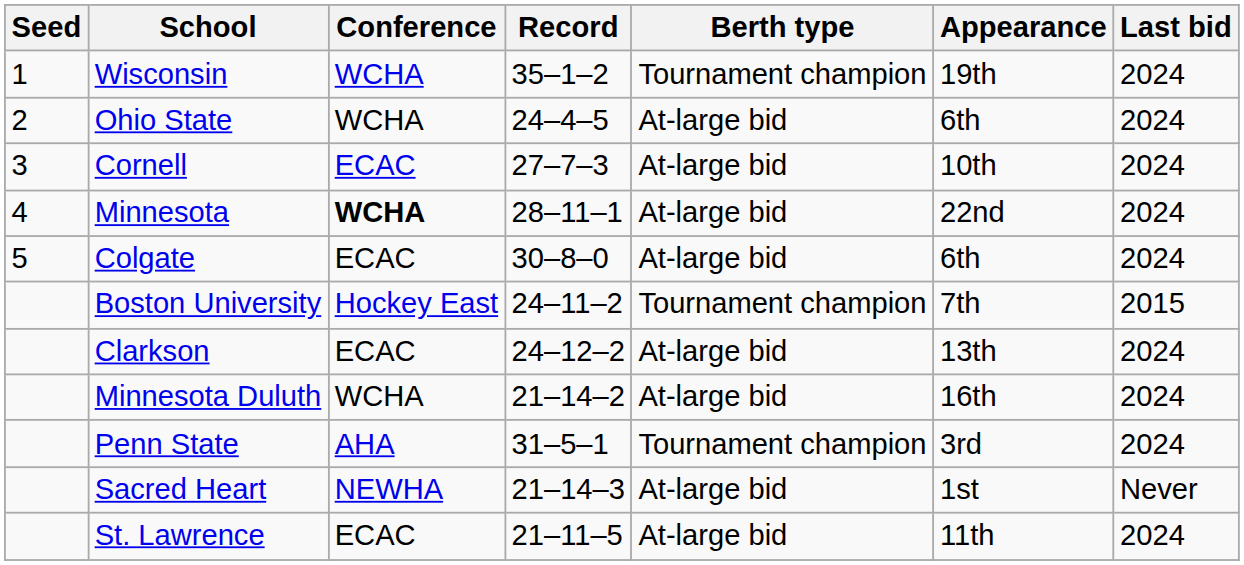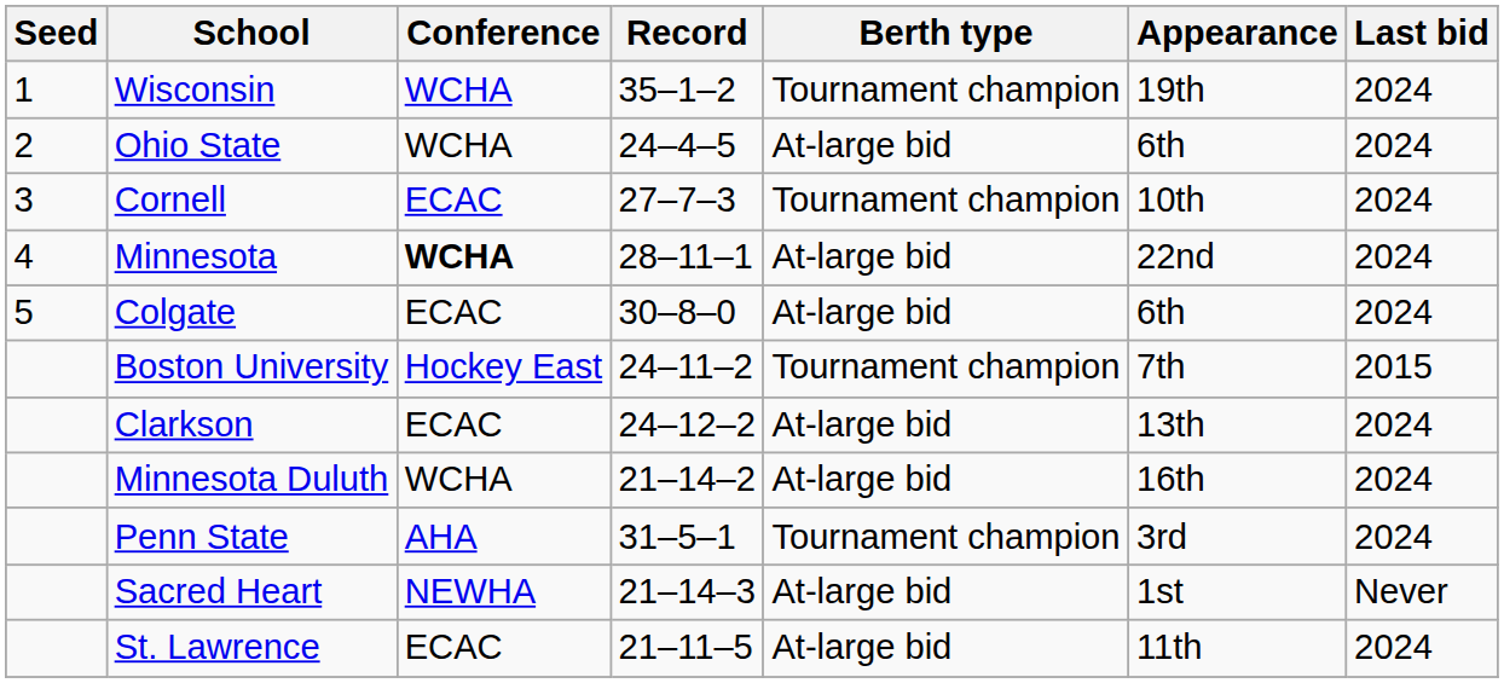 <table class="wikitable">
 <tr>
 <th>Seed</th>
 <th>School</th>
 <th>Conference</th>
 <th>Record</th>
 <th>Berth type</th>
 <th>Appearance</th>
 <th>Last bid</th>
 </tr>
 <tr>
 <td>1</td>
 <td><a href='#'>Wisconsin</a></td>
 <td><a href='#'>WCHA</a></td>
 <td>35–1–2</td>
 <td>Tournament champion</td>
 <td>19th</td>
 <td>2024</td>
 </tr>
 <tr>
 <td>2</td>
 <td><a href='#'>Ohio State</a></td>
 <td>WCHA</td>
 <td>24–4–5</td>
 <td>At-large bid</td>
 <td>6th</td>
 <td>2024</td>
 </tr>
 <tr>
 <td>3</td>
 <td><a href='#'>Cornell</a></td>
 <td><a href='#'>ECAC</a></td>
 <td>27–7–3</td>
-<td>At-large bid</td>
+<td>Tournament champion</td>
 <td>10th</td>
 <td>2024</td>
 </tr>
 <tr>
 <td>4</td>
 <td><a href='#'>Minnesota</a></td>
 <td><strong>WCHA</strong></td>
 <td>28–11–1</td>
 <td>At-large bid</td>
 <td>22nd</td>
 <td>2024</td>
 </tr>
 <tr>
 <td>5</td>
 <td><a href='#'>Colgate</a></td>
 <td>ECAC</td>
 <td>30–8–0</td>
 <td>At-large bid</td>
 <td>6th</td>
 <td>2024</td>
 </tr>
 <tr>
 <td></td>
 <td><a href='#'>Boston University</a></td>
 <td><a href='#'>Hockey East</a></td>
 <td>24–11–2</td>
 <td>Tournament champion</td>
 <td>7th</td>
 <td>2015</td>
 </tr>
 <tr>
 <td></td>
 <td><a href='#'>Clarkson</a></td>
 <td>ECAC</td>
 <td>24–12–2</td>
 <td>At-large bid</td>
 <td>13th</td>
 <td>2024</td>
 </tr>
 <tr>
 <td></td>
 <td><a href='#'>Minnesota Duluth</a></td>
 <td>WCHA</td>
 <td>21–14–2</td>
 <td>At-large bid</td>
 <td>16th</td>
 <td>2024</td>
 </tr>
 <tr>
 <td></td>
 <td><a href='#'>Penn State</a></td>
 <td><a href='#'>AHA</a></td>
 <td>31–5–1</td>
 <td>Tournament champion</td>
 <td>3rd</td>
 <td>2024</td>
 </tr>
 <tr>
 <td></td>
 <td><a href='#'>Sacred Heart</a></td>
 <td><a href='#'>NEWHA</a></td>
 <td>21–14–3</td>
 <td>At-large bid</td>
 <td>1st</td>
 <td>Never</td>
 </tr>
 <tr>
 <td></td>
 <td><a href='#'>St. Lawrence</a></td>
 <td>ECAC</td>
 <td>21–11–5</td>
 <td>At-large bid</td>
 <td>11th</td>
 <td>2024</td>
 </tr>
 </table>
